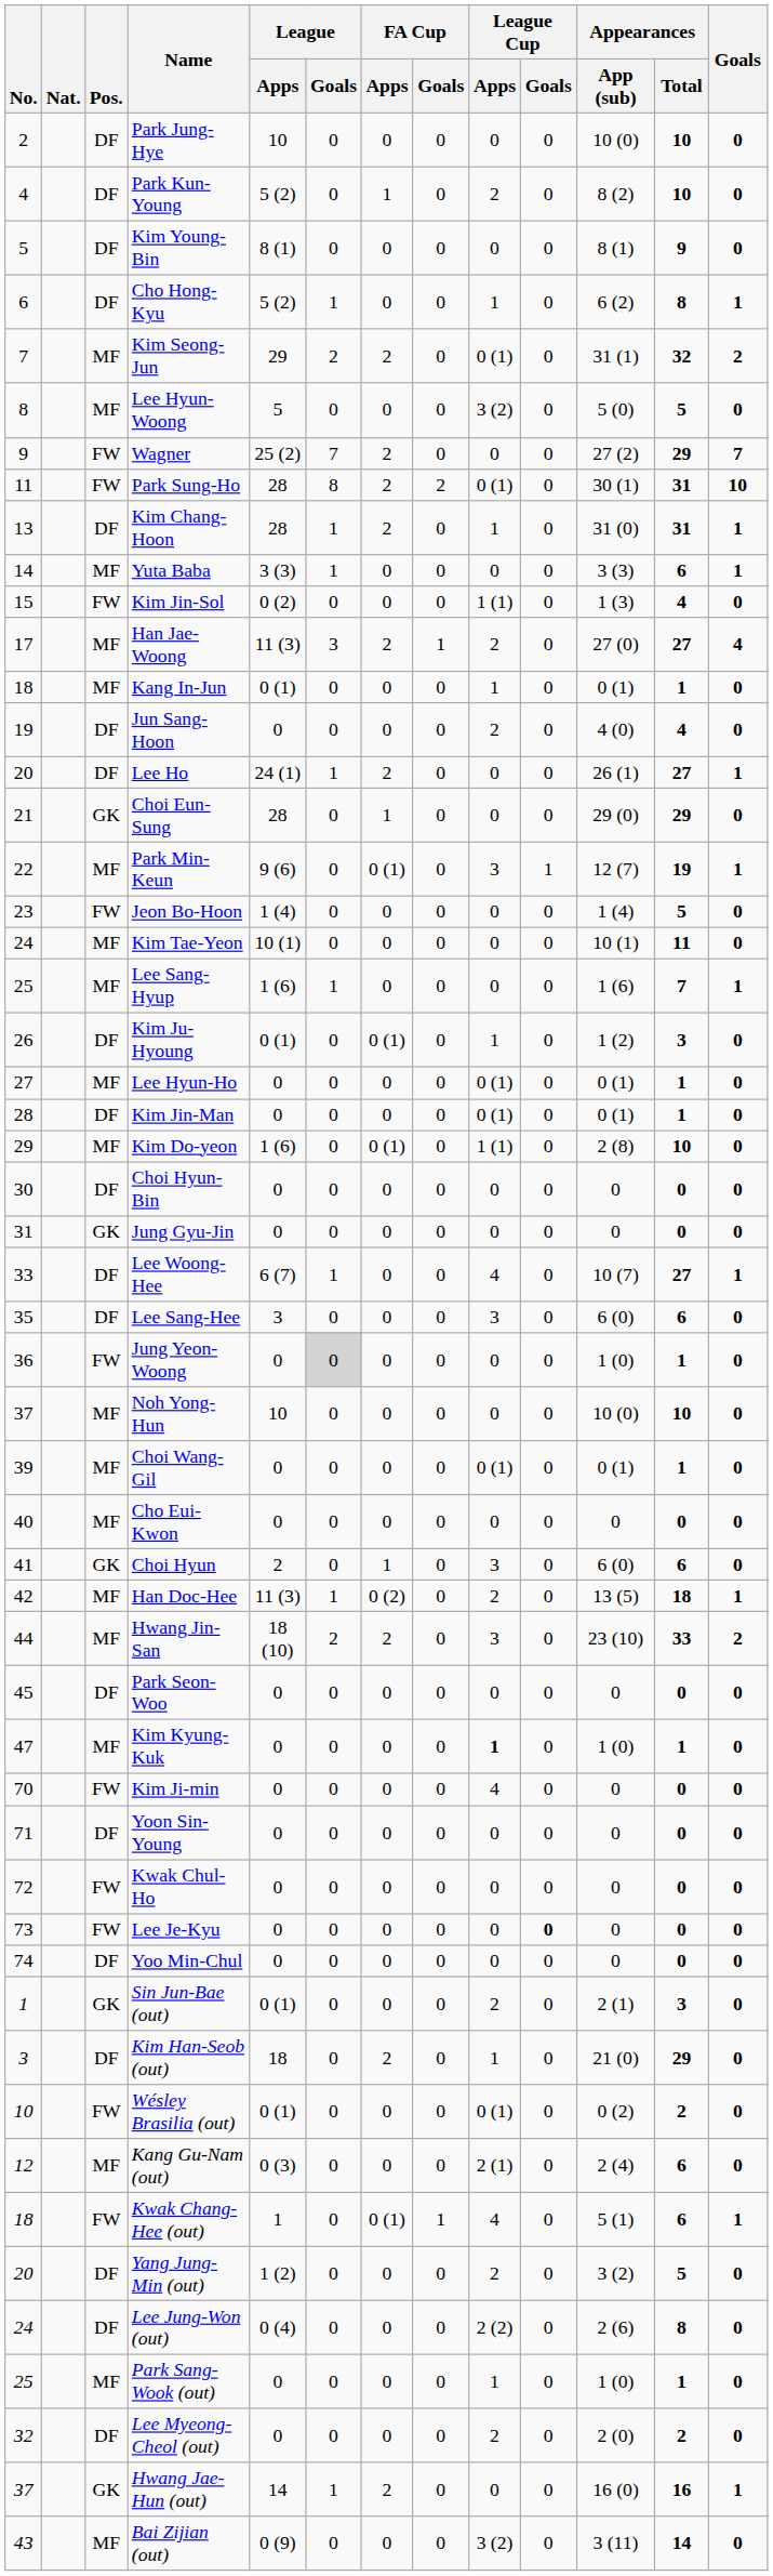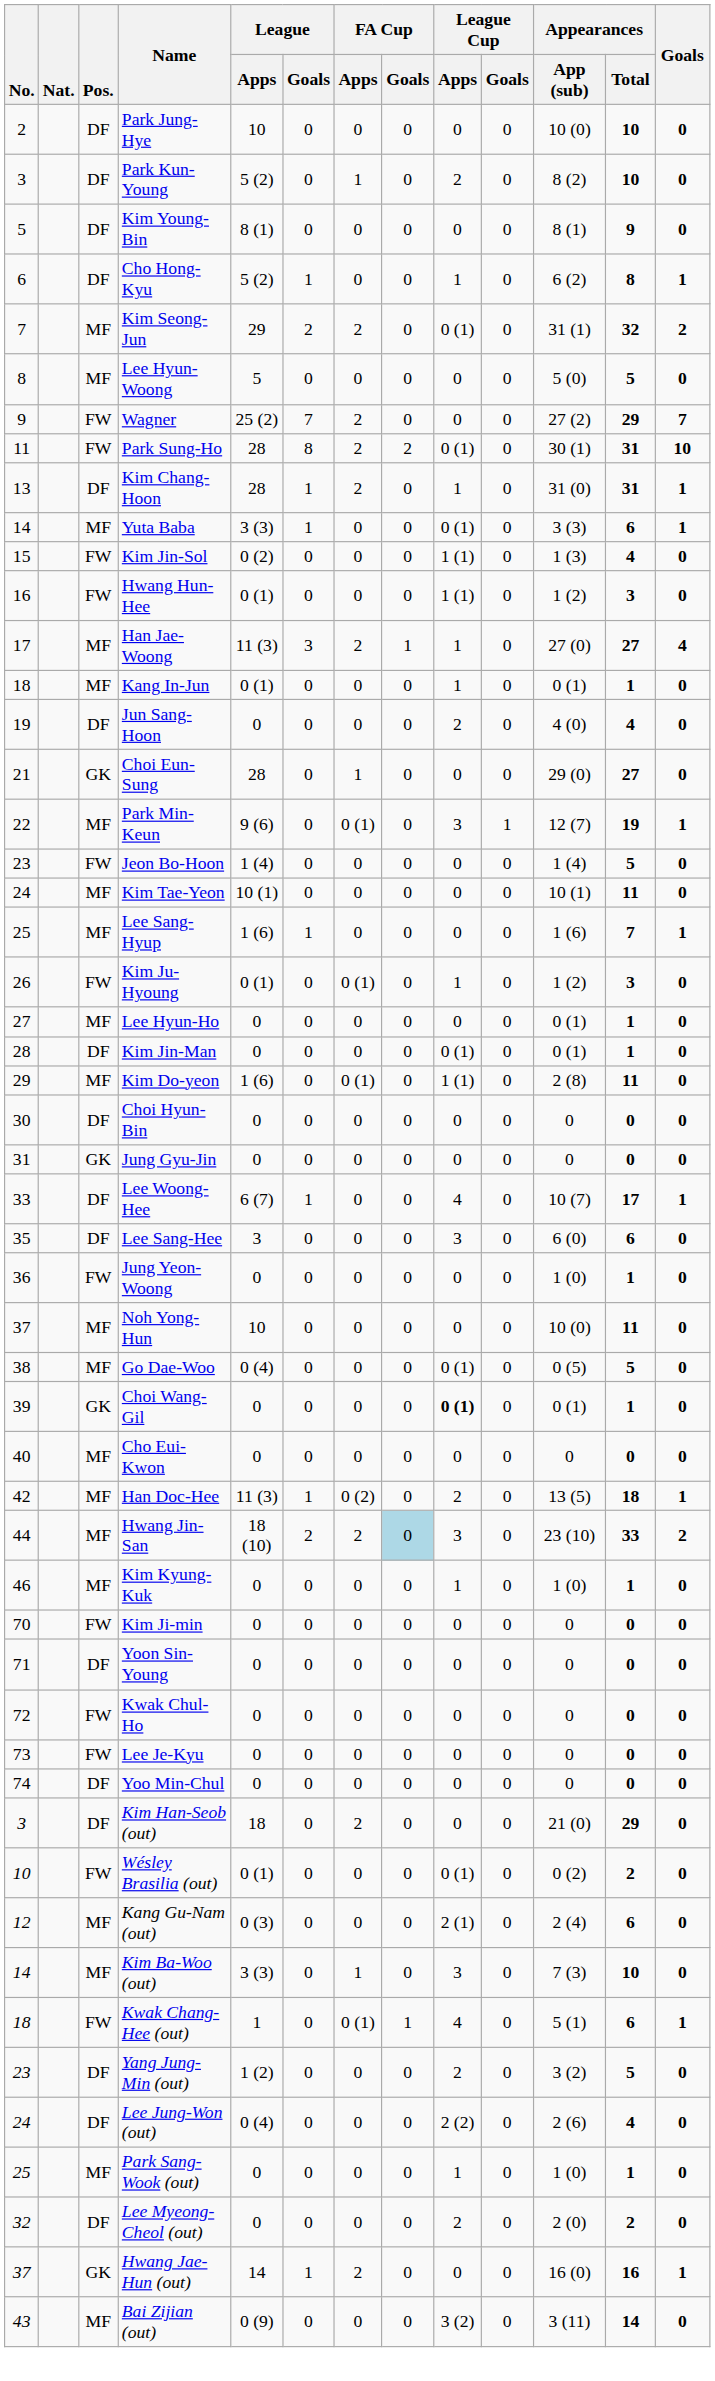 <table class="wikitable" style="font-size: 95%; text-align: center;">
 <tr>
 <th rowspan="2" valign="bottom">No.</th>
 <th rowspan="2" valign="bottom">Nat.</th>
 <th rowspan="2" valign="bottom">Pos.</th>
 <th rowspan="2">Name</th>
 <th colspan="2" width="80">League</th>
 <th colspan="2" width="80">FA Cup</th>
 <th colspan="2" width="80">League Cup</th>
 <th colspan="2" width="120">Appearances</th>
 <th rowspan="2" width="40">Goals</th>
 </tr>
 <tr>
 <th>Apps</th>
 <th>Goals</th>
 <th>Apps</th>
 <th>Goals</th>
 <th>Apps</th>
 <th>Goals</th>
 <th>App (sub)</th>
 <th>Total</th>
 </tr>
 <tr>
 <td>2</td>
 <td></td>
 <td>DF</td>
 <td align="left"><a href='#'>Park Jung-Hye</a></td>
 <td>10</td>
 <td>0</td>
 <td>0</td>
 <td>0</td>
 <td>0</td>
 <td>0</td>
 <td>10 (0)</td>
 <td><strong>10</strong></td>
 <td><strong>0</strong></td>
 </tr>
 <tr>
-<td>4</td>
+<td>3</td>
 <td></td>
 <td>DF</td>
 <td align="left"><a href='#'>Park Kun-Young</a></td>
 <td>5 (2)</td>
 <td>0</td>
 <td>1</td>
 <td>0</td>
 <td>2</td>
 <td>0</td>
 <td>8 (2)</td>
 <td><strong>10</strong></td>
 <td><strong>0</strong></td>
 </tr>
 <tr>
 <td>5</td>
 <td></td>
 <td>DF</td>
 <td align="left"><a href='#'>Kim Young-Bin</a></td>
 <td>8 (1)</td>
 <td>0</td>
 <td>0</td>
 <td>0</td>
 <td>0</td>
 <td>0</td>
 <td>8 (1)</td>
 <td><strong>9</strong></td>
 <td><strong>0</strong></td>
 </tr>
 <tr>
 <td>6</td>
 <td></td>
 <td>DF</td>
 <td align="left"><a href='#'>Cho Hong-Kyu</a></td>
 <td>5 (2)</td>
 <td>1</td>
 <td>0</td>
 <td>0</td>
 <td>1</td>
 <td>0</td>
 <td>6 (2)</td>
 <td><strong>8</strong></td>
 <td><strong>1</strong></td>
 </tr>
 <tr>
 <td>7</td>
 <td></td>
 <td>MF</td>
 <td align="left"><a href='#'>Kim Seong-Jun</a></td>
 <td>29</td>
 <td>2</td>
 <td>2</td>
 <td>0</td>
 <td>0 (1)</td>
 <td>0</td>
 <td>31 (1)</td>
 <td><strong>32</strong></td>
 <td><strong>2</strong></td>
 </tr>
 <tr>
 <td>8</td>
 <td></td>
 <td>MF</td>
 <td align="left"><a href='#'>Lee Hyun-Woong</a></td>
 <td>5</td>
 <td>0</td>
 <td>0</td>
 <td>0</td>
-<td>3 (2)</td>
+<td>0</td>
 <td>0</td>
 <td>5 (0)</td>
 <td><strong>5</strong></td>
 <td><strong>0</strong></td>
 </tr>
 <tr>
 <td>9</td>
 <td></td>
 <td>FW</td>
 <td align="left"><a href='#'>Wagner</a></td>
 <td>25 (2)</td>
 <td>7</td>
 <td>2</td>
 <td>0</td>
 <td>0</td>
 <td>0</td>
 <td>27 (2)</td>
 <td><strong>29</strong></td>
 <td><strong>7</strong></td>
 </tr>
 <tr>
 <td>11</td>
 <td></td>
 <td>FW</td>
 <td align="left"><a href='#'>Park Sung-Ho</a></td>
 <td>28</td>
 <td>8</td>
 <td>2</td>
 <td>2</td>
 <td>0 (1)</td>
 <td>0</td>
 <td>30 (1)</td>
 <td><strong>31</strong></td>
 <td><strong>10</strong></td>
 </tr>
 <tr>
 <td>13</td>
 <td></td>
 <td>DF</td>
 <td align="left"><a href='#'>Kim Chang-Hoon</a></td>
 <td>28</td>
 <td>1</td>
 <td>2</td>
 <td>0</td>
 <td>1</td>
 <td>0</td>
 <td>31 (0)</td>
 <td><strong>31</strong></td>
 <td><strong>1</strong></td>
 </tr>
 <tr>
 <td>14</td>
 <td></td>
 <td>MF</td>
 <td align="left"><a href='#'>Yuta Baba</a></td>
 <td>3 (3)</td>
 <td>1</td>
 <td>0</td>
 <td>0</td>
-<td>0</td>
+<td>0 (1)</td>
 <td>0</td>
 <td>3 (3)</td>
 <td><strong>6</strong></td>
 <td><strong>1</strong></td>
 </tr>
 <tr>
 <td>15</td>
 <td></td>
 <td>FW</td>
 <td align="left"><a href='#'>Kim Jin-Sol</a></td>
 <td>0 (2)</td>
 <td>0</td>
 <td>0</td>
 <td>0</td>
 <td>1 (1)</td>
 <td>0</td>
 <td>1 (3)</td>
 <td><strong>4</strong></td>
 <td><strong>0</strong></td>
 </tr>
 <tr>
+<td>16</td>
+<td></td>
+<td>FW</td>
+<td align="left"><a href='#'>Hwang Hun-Hee</a></td>
+<td>0 (1)</td>
+<td>0</td>
+<td>0</td>
+<td>0</td>
+<td>1 (1)</td>
+<td>0</td>
+<td>1 (2)</td>
+<td><strong>3</strong></td>
+<td><strong>0</strong></td>
+</tr>
+<tr>
 <td>17</td>
 <td></td>
 <td>MF</td>
 <td align="left"><a href='#'>Han Jae-Woong</a></td>
 <td>11 (3)</td>
 <td>3</td>
 <td>2</td>
 <td>1</td>
-<td>2</td>
+<td>1</td>
 <td>0</td>
 <td>27 (0)</td>
 <td><strong>27</strong></td>
 <td><strong>4</strong></td>
 </tr>
 <tr>
 <td>18</td>
 <td></td>
 <td>MF</td>
 <td align="left"><a href='#'>Kang In-Jun</a></td>
 <td>0 (1)</td>
 <td>0</td>
 <td>0</td>
 <td>0</td>
 <td>1</td>
 <td>0</td>
 <td>0 (1)</td>
 <td><strong>1</strong></td>
 <td><strong>0</strong></td>
 </tr>
 <tr>
 <td>19</td>
 <td></td>
 <td>DF</td>
 <td align="left"><a href='#'>Jun Sang-Hoon</a></td>
 <td>0</td>
 <td>0</td>
 <td>0</td>
 <td>0</td>
 <td>2</td>
 <td>0</td>
 <td>4 (0)</td>
 <td><strong>4</strong></td>
 <td><strong>0</strong></td>
 </tr>
 <tr>
-<td>20</td>
-<td></td>
-<td>DF</td>
-<td align="left"><a href='#'>Lee Ho</a></td>
-<td>24 (1)</td>
-<td>1</td>
-<td>2</td>
-<td>0</td>
-<td>0</td>
-<td>0</td>
-<td>26 (1)</td>
-<td><strong>27</strong></td>
-<td><strong>1</strong></td>
-</tr>
-<tr>
 <td>21</td>
 <td></td>
 <td>GK</td>
 <td align="left"><a href='#'>Choi Eun-Sung</a></td>
 <td>28</td>
 <td>0</td>
 <td>1</td>
 <td>0</td>
 <td>0</td>
 <td>0</td>
 <td>29 (0)</td>
-<td><strong>29</strong></td>
+<td><strong>27</strong></td>
 <td><strong>0</strong></td>
 </tr>
 <tr>
 <td>22</td>
 <td></td>
 <td>MF</td>
 <td align="left"><a href='#'>Park Min-Keun</a></td>
 <td>9 (6)</td>
 <td>0</td>
 <td>0 (1)</td>
 <td>0</td>
 <td>3</td>
 <td>1</td>
 <td>12 (7)</td>
 <td><strong>19</strong></td>
 <td><strong>1</strong></td>
 </tr>
 <tr>
 <td>23</td>
 <td></td>
 <td>FW</td>
 <td align="left"><a href='#'>Jeon Bo-Hoon</a></td>
 <td>1 (4)</td>
 <td>0</td>
 <td>0</td>
 <td>0</td>
 <td>0</td>
 <td>0</td>
 <td>1 (4)</td>
 <td><strong>5</strong></td>
 <td><strong>0</strong></td>
 </tr>
 <tr>
 <td>24</td>
 <td></td>
 <td>MF</td>
 <td align="left"><a href='#'>Kim Tae-Yeon</a></td>
 <td>10 (1)</td>
 <td>0</td>
 <td>0</td>
 <td>0</td>
 <td>0</td>
 <td>0</td>
 <td>10 (1)</td>
 <td><strong>11</strong></td>
 <td><strong>0</strong></td>
 </tr>
 <tr>
 <td>25</td>
 <td></td>
 <td>MF</td>
 <td align="left"><a href='#'>Lee Sang-Hyup</a></td>
 <td>1 (6)</td>
 <td>1</td>
 <td>0</td>
 <td>0</td>
 <td>0</td>
 <td>0</td>
 <td>1 (6)</td>
 <td><strong>7</strong></td>
 <td><strong>1</strong></td>
 </tr>
 <tr>
 <td>26</td>
 <td></td>
-<td>DF</td>
+<td>FW</td>
 <td align="left"><a href='#'>Kim Ju-Hyoung</a></td>
 <td>0 (1)</td>
 <td>0</td>
 <td>0 (1)</td>
 <td>0</td>
 <td>1</td>
 <td>0</td>
 <td>1 (2)</td>
 <td><strong>3</strong></td>
 <td><strong>0</strong></td>
 </tr>
 <tr>
 <td>27</td>
 <td></td>
 <td>MF</td>
 <td align="left"><a href='#'>Lee Hyun-Ho</a></td>
 <td>0</td>
 <td>0</td>
 <td>0</td>
 <td>0</td>
-<td>0 (1)</td>
+<td>0</td>
 <td>0</td>
 <td>0 (1)</td>
 <td><strong>1</strong></td>
 <td><strong>0</strong></td>
 </tr>
 <tr>
 <td>28</td>
 <td></td>
 <td>DF</td>
 <td align="left"><a href='#'>Kim Jin-Man</a></td>
 <td>0</td>
 <td>0</td>
 <td>0</td>
 <td>0</td>
 <td>0 (1)</td>
 <td>0</td>
 <td>0 (1)</td>
 <td><strong>1</strong></td>
 <td><strong>0</strong></td>
 </tr>
 <tr>
 <td>29</td>
 <td></td>
 <td>MF</td>
 <td align="left"><a href='#'>Kim Do-yeon</a></td>
 <td>1 (6)</td>
 <td>0</td>
 <td>0 (1)</td>
 <td>0</td>
 <td>1 (1)</td>
 <td>0</td>
 <td>2 (8)</td>
-<td><strong>10</strong></td>
+<td><strong>11</strong></td>
 <td><strong>0</strong></td>
 </tr>
 <tr>
 <td>30</td>
 <td></td>
 <td>DF</td>
 <td align="left"><a href='#'>Choi Hyun-Bin</a></td>
 <td>0</td>
 <td>0</td>
 <td>0</td>
 <td>0</td>
 <td>0</td>
 <td>0</td>
 <td>0</td>
 <td><strong>0</strong></td>
 <td><strong>0</strong></td>
 </tr>
 <tr>
 <td>31</td>
 <td></td>
 <td>GK</td>
 <td align="left"><a href='#'>Jung Gyu-Jin</a></td>
 <td>0</td>
 <td>0</td>
 <td>0</td>
 <td>0</td>
 <td>0</td>
 <td>0</td>
 <td>0</td>
 <td><strong>0</strong></td>
 <td><strong>0</strong></td>
 </tr>
 <tr>
 <td>33</td>
 <td></td>
 <td>DF</td>
 <td align="left"><a href='#'>Lee Woong-Hee</a></td>
 <td>6 (7)</td>
 <td>1</td>
 <td>0</td>
 <td>0</td>
 <td>4</td>
 <td>0</td>
 <td>10 (7)</td>
-<td><strong>27</strong></td>
+<td><strong>17</strong></td>
 <td><strong>1</strong></td>
 </tr>
 <tr>
 <td>35</td>
 <td></td>
 <td>DF</td>
 <td align="left"><a href='#'>Lee Sang-Hee</a></td>
 <td>3</td>
 <td>0</td>
 <td>0</td>
 <td>0</td>
 <td>3</td>
 <td>0</td>
 <td>6 (0)</td>
 <td><strong>6</strong></td>
 <td><strong>0</strong></td>
 </tr>
 <tr>
 <td>36</td>
 <td></td>
 <td>FW</td>
 <td align="left"><a href='#'>Jung Yeon-Woong</a></td>
 <td>0</td>
-<td style="background: lightgrey;">0</td>
+<td>0</td>
 <td>0</td>
 <td>0</td>
 <td>0</td>
 <td>0</td>
 <td>1 (0)</td>
 <td><strong>1</strong></td>
 <td><strong>0</strong></td>
 </tr>
 <tr>
 <td>37</td>
 <td></td>
 <td>MF</td>
 <td align="left"><a href='#'>Noh Yong-Hun</a></td>
 <td>10</td>
 <td>0</td>
 <td>0</td>
 <td>0</td>
 <td>0</td>
 <td>0</td>
 <td>10 (0)</td>
-<td><strong>10</strong></td>
+<td><strong>11</strong></td>
+<td><strong>0</strong></td>
+</tr>
+<tr>
+<td>38</td>
+<td></td>
+<td>MF</td>
+<td align="left"><a href='#'>Go Dae-Woo</a></td>
+<td>0 (4)</td>
+<td>0</td>
+<td>0</td>
+<td>0</td>
+<td>0 (1)</td>
+<td>0</td>
+<td>0 (5)</td>
+<td><strong>5</strong></td>
 <td><strong>0</strong></td>
 </tr>
 <tr>
 <td>39</td>
 <td></td>
-<td>MF</td>
+<td>GK</td>
 <td align="left"><a href='#'>Choi Wang-Gil</a></td>
 <td>0</td>
 <td>0</td>
 <td>0</td>
 <td>0</td>
-<td>0 (1)</td>
+<td><strong>0 (1)</strong></td>
 <td>0</td>
 <td>0 (1)</td>
 <td><strong>1</strong></td>
 <td><strong>0</strong></td>
 </tr>
 <tr>
 <td>40</td>
 <td></td>
 <td>MF</td>
 <td align="left"><a href='#'>Cho Eui-Kwon</a></td>
 <td>0</td>
 <td>0</td>
 <td>0</td>
 <td>0</td>
 <td>0</td>
 <td>0</td>
 <td>0</td>
 <td><strong>0</strong></td>
-<td><strong>0</strong></td>
-</tr>
-<tr>
-<td>41</td>
-<td></td>
-<td>GK</td>
-<td align="left"><a href='#'>Choi Hyun</a></td>
-<td>2</td>
-<td>0</td>
-<td>1</td>
-<td>0</td>
-<td>3</td>
-<td>0</td>
-<td>6 (0)</td>
-<td><strong>6</strong></td>
 <td><strong>0</strong></td>
 </tr>
 <tr>
 <td>42</td>
 <td></td>
 <td>MF</td>
 <td align="left"><a href='#'>Han Doc-Hee</a></td>
 <td>11 (3)</td>
 <td>1</td>
 <td>0 (2)</td>
 <td>0</td>
 <td>2</td>
 <td>0</td>
 <td>13 (5)</td>
 <td><strong>18</strong></td>
 <td><strong>1</strong></td>
 </tr>
 <tr>
 <td>44</td>
 <td></td>
 <td>MF</td>
 <td align="left"><a href='#'>Hwang Jin-San</a></td>
 <td>18 (10)</td>
 <td>2</td>
 <td>2</td>
-<td>0</td>
+<td style="background: lightblue;">0</td>
 <td>3</td>
 <td>0</td>
 <td>23 (10)</td>
 <td><strong>33</strong></td>
 <td><strong>2</strong></td>
 </tr>
 <tr>
-<td>45</td>
-<td></td>
-<td>DF</td>
-<td align="left"><a href='#'>Park Seon-Woo</a></td>
-<td>0</td>
-<td>0</td>
-<td>0</td>
-<td>0</td>
-<td>0</td>
-<td>0</td>
-<td>0</td>
-<td><strong>0</strong></td>
-<td><strong>0</strong></td>
-</tr>
-<tr>
-<td>47</td>
+<td>46</td>
 <td></td>
 <td>MF</td>
 <td align="left"><a href='#'>Kim Kyung-Kuk</a></td>
 <td>0</td>
 <td>0</td>
 <td>0</td>
 <td>0</td>
-<td><strong>1</strong></td>
+<td>1</td>
 <td>0</td>
 <td>1 (0)</td>
 <td><strong>1</strong></td>
 <td><strong>0</strong></td>
 </tr>
 <tr>
 <td>70</td>
 <td></td>
 <td>FW</td>
 <td align="left"><a href='#'>Kim Ji-min</a></td>
 <td>0</td>
 <td>0</td>
 <td>0</td>
 <td>0</td>
-<td>4</td>
+<td>0</td>
 <td>0</td>
 <td>0</td>
 <td><strong>0</strong></td>
 <td><strong>0</strong></td>
 </tr>
 <tr>
 <td>71</td>
 <td></td>
 <td>DF</td>
 <td align="left"><a href='#'>Yoon Sin-Young</a></td>
 <td>0</td>
 <td>0</td>
 <td>0</td>
 <td>0</td>
 <td>0</td>
 <td>0</td>
 <td>0</td>
 <td><strong>0</strong></td>
 <td><strong>0</strong></td>
 </tr>
 <tr>
 <td>72</td>
 <td></td>
 <td>FW</td>
 <td align="left"><a href='#'>Kwak Chul-Ho</a></td>
 <td>0</td>
 <td>0</td>
 <td>0</td>
 <td>0</td>
 <td>0</td>
 <td>0</td>
 <td>0</td>
 <td><strong>0</strong></td>
 <td><strong>0</strong></td>
 </tr>
 <tr>
 <td>73</td>
 <td></td>
 <td>FW</td>
 <td align="left"><a href='#'>Lee Je-Kyu</a></td>
 <td>0</td>
 <td>0</td>
 <td>0</td>
 <td>0</td>
 <td>0</td>
-<td><strong>0</strong></td>
+<td>0</td>
 <td>0</td>
 <td><strong>0</strong></td>
 <td><strong>0</strong></td>
 </tr>
 <tr>
 <td>74</td>
 <td></td>
 <td>DF</td>
 <td align="left"><a href='#'>Yoo Min-Chul</a></td>
 <td>0</td>
 <td>0</td>
 <td>0</td>
 <td>0</td>
 <td>0</td>
 <td>0</td>
 <td>0</td>
 <td><strong>0</strong></td>
 <td><strong>0</strong></td>
 </tr>
 <tr>
-<td><em>1</em></td>
-<td></td>
-<td>GK</td>
-<td align="left"><em><a href='#'>Sin Jun-Bae</a> (out)</em></td>
-<td>0 (1)</td>
-<td>0</td>
-<td>0</td>
-<td>0</td>
-<td>2</td>
-<td>0</td>
-<td>2 (1)</td>
-<td><strong>3</strong></td>
-<td><strong>0</strong></td>
-</tr>
-<tr>
 <td><em>3</em></td>
 <td></td>
 <td>DF</td>
 <td align="left"><em><a href='#'>Kim Han-Seob</a> (out)</em></td>
 <td>18</td>
 <td>0</td>
 <td>2</td>
 <td>0</td>
-<td>1</td>
+<td>0</td>
 <td>0</td>
 <td>21 (0)</td>
 <td><strong>29</strong></td>
 <td><strong>0</strong></td>
 </tr>
 <tr>
 <td><em>10</em></td>
 <td></td>
 <td>FW</td>
 <td align="left"><em><a href='#'>Wésley Brasilia</a> (out)</em></td>
 <td>0 (1)</td>
 <td>0</td>
 <td>0</td>
 <td>0</td>
 <td>0 (1)</td>
 <td>0</td>
 <td>0 (2)</td>
 <td><strong>2</strong></td>
 <td><strong>0</strong></td>
 </tr>
 <tr>
 <td><em>12</em></td>
 <td></td>
 <td>MF</td>
 <td align="left"><em>Kang Gu-Nam (out)</em></td>
 <td>0 (3)</td>
 <td>0</td>
 <td>0</td>
 <td>0</td>
 <td>2 (1)</td>
 <td>0</td>
 <td>2 (4)</td>
 <td><strong>6</strong></td>
 <td><strong>0</strong></td>
 </tr>
 <tr>
+<td><em>14</em></td>
+<td></td>
+<td>MF</td>
+<td align="left"><em><a href='#'>Kim Ba-Woo</a> (out)</em></td>
+<td>3 (3)</td>
+<td>0</td>
+<td>1</td>
+<td>0</td>
+<td>3</td>
+<td>0</td>
+<td>7 (3)</td>
+<td><strong>10</strong></td>
+<td><strong>0</strong></td>
+</tr>
+<tr>
 <td><em>18</em></td>
 <td></td>
 <td>FW</td>
 <td align="left"><em><a href='#'>Kwak Chang-Hee</a> (out)</em></td>
 <td>1</td>
 <td>0</td>
 <td>0 (1)</td>
 <td>1</td>
 <td>4</td>
 <td>0</td>
 <td>5 (1)</td>
 <td><strong>6</strong></td>
 <td><strong>1</strong></td>
 </tr>
 <tr>
-<td><em>20</em></td>
+<td><em>23</em></td>
 <td></td>
 <td>DF</td>
 <td align="left"><em><a href='#'>Yang Jung-Min</a> (out)</em></td>
 <td>1 (2)</td>
 <td>0</td>
 <td>0</td>
 <td>0</td>
 <td>2</td>
 <td>0</td>
 <td>3 (2)</td>
 <td><strong>5</strong></td>
 <td><strong>0</strong></td>
 </tr>
 <tr>
 <td><em>24</em></td>
 <td></td>
 <td>DF</td>
 <td align="left"><em><a href='#'>Lee Jung-Won</a> (out)</em></td>
 <td>0 (4)</td>
 <td>0</td>
 <td>0</td>
 <td>0</td>
 <td>2 (2)</td>
 <td>0</td>
 <td>2 (6)</td>
-<td><strong>8</strong></td>
+<td><strong>4</strong></td>
 <td><strong>0</strong></td>
 </tr>
 <tr>
 <td><em>25</em></td>
 <td></td>
 <td>MF</td>
 <td align="left"><em><a href='#'>Park Sang-Wook</a> (out)</em></td>
 <td>0</td>
 <td>0</td>
 <td>0</td>
 <td>0</td>
 <td>1</td>
 <td>0</td>
 <td>1 (0)</td>
 <td><strong>1</strong></td>
 <td><strong>0</strong></td>
 </tr>
 <tr>
 <td><em>32</em></td>
 <td></td>
 <td>DF</td>
 <td align="left"><em><a href='#'>Lee Myeong-Cheol</a> (out)</em></td>
 <td>0</td>
 <td>0</td>
 <td>0</td>
 <td>0</td>
 <td>2</td>
 <td>0</td>
 <td>2 (0)</td>
 <td><strong>2</strong></td>
 <td><strong>0</strong></td>
 </tr>
 <tr>
 <td><em>37</em></td>
 <td></td>
 <td>GK</td>
 <td align="left"><em><a href='#'>Hwang Jae-Hun</a> (out)</em></td>
 <td>14</td>
 <td>1</td>
 <td>2</td>
 <td>0</td>
 <td>0</td>
 <td>0</td>
 <td>16 (0)</td>
 <td><strong>16</strong></td>
 <td><strong>1</strong></td>
 </tr>
 <tr>
 <td><em>43</em></td>
 <td></td>
 <td>MF</td>
 <td align="left"><em><a href='#'>Bai Zijian</a> (out)</em></td>
 <td>0 (9)</td>
 <td>0</td>
 <td>0</td>
 <td>0</td>
 <td>3 (2)</td>
 <td>0</td>
 <td>3 (11)</td>
 <td><strong>14</strong></td>
 <td><strong>0</strong></td>
 </tr>
 </table>
